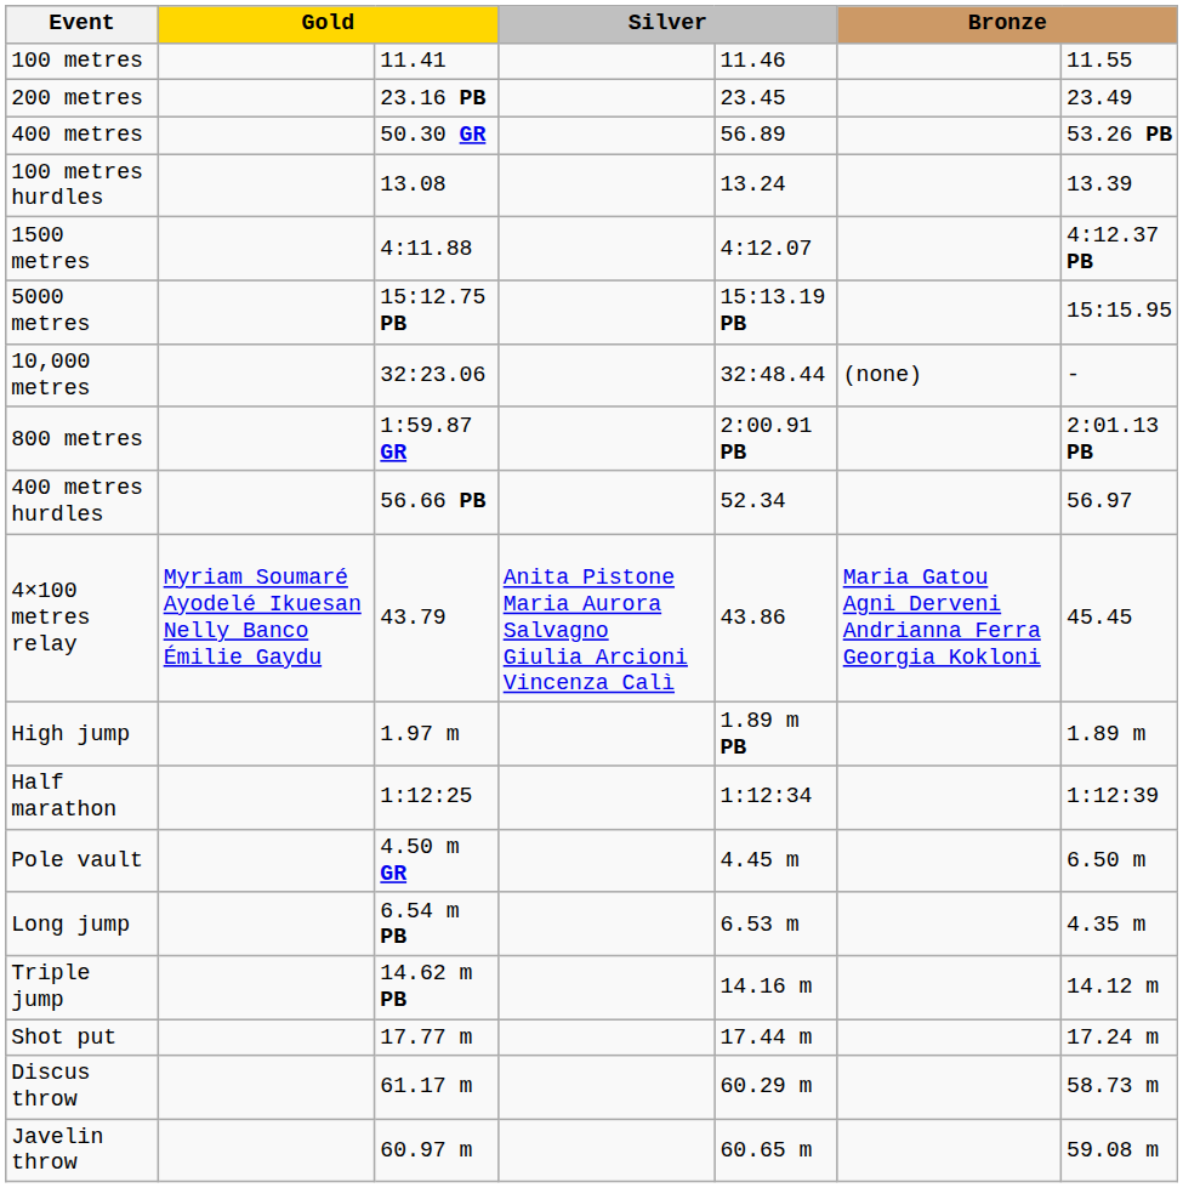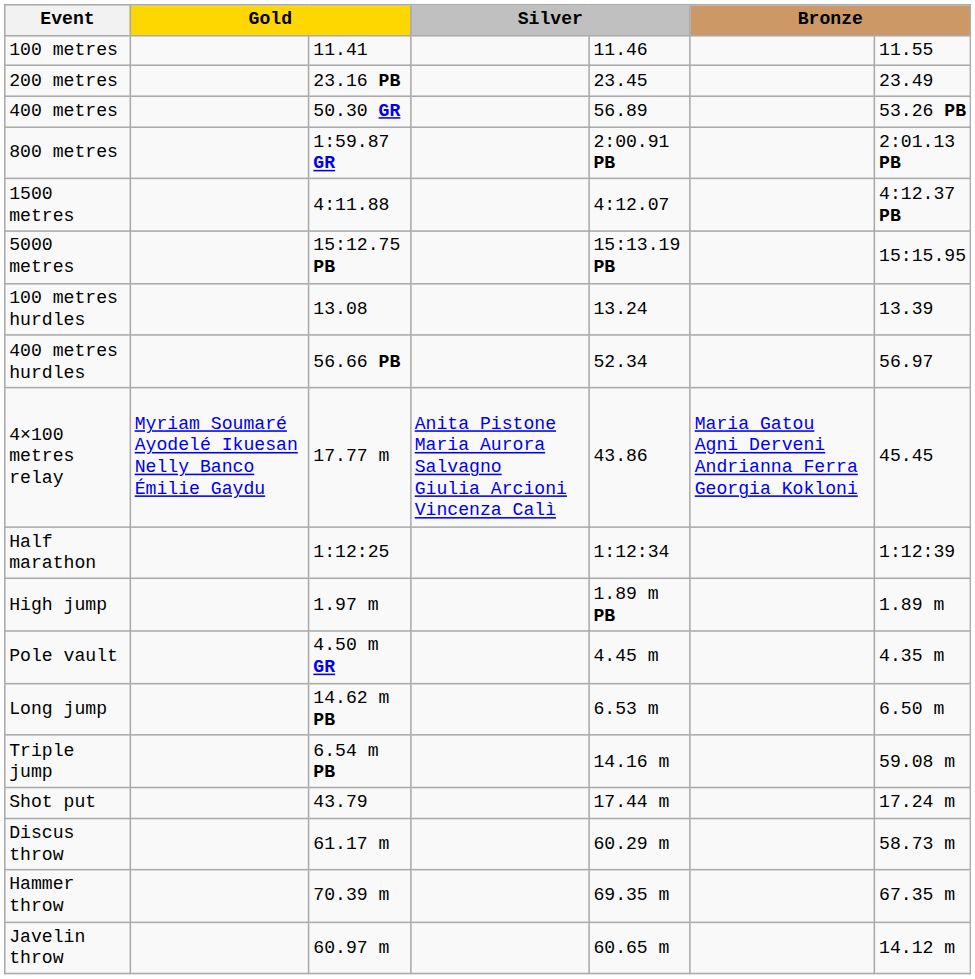 <table class="wikitable" style="text-align:left; font-size:90%; width: 100%;"  border="1">
 <tr>
 <th width=13%>Event</th>
 <th colspan=2 width=29% style="background-color:gold">Gold</th>
 <th colspan=2 width=29% style="background-color:silver">Silver</th>
 <th colspan=2 width=29% style="background-color:#cc9966">Bronze</th>
 </tr>
 <tr>
 <td>100 metres</td>
 <td></td>
 <td>11.41</td>
 <td></td>
 <td>11.46</td>
 <td><br></td>
 <td>11.55</td>
 </tr>
 <tr>
 <td>200 metres</td>
 <td></td>
 <td>23.16 <strong>PB</strong></td>
 <td></td>
 <td>23.45</td>
 <td></td>
 <td>23.49</td>
 </tr>
 <tr>
 <td>400 metres</td>
 <td></td>
 <td>50.30 <strong><a href='#'>GR</a></strong></td>
 <td></td>
 <td>56.89</td>
 <td></td>
 <td>53.26 <strong>PB</strong></td>
 </tr>
 <tr>
-<td>100 metres hurdles</td>
+<td>800 metres</td>
 <td></td>
-<td>13.08</td>
+<td>1:59.87 <strong><a href='#'>GR</a></strong></td>
 <td></td>
-<td>13.24</td>
+<td>2:00.91 <strong>PB</strong></td>
 <td></td>
-<td>13.39</td>
+<td>2:01.13 <strong>PB</strong></td>
 </tr>
 <tr>
 <td>1500 metres</td>
 <td></td>
 <td>4:11.88</td>
 <td></td>
 <td>4:12.07</td>
 <td></td>
 <td>4:12.37 <strong>PB</strong></td>
 </tr>
 <tr>
 <td>5000 metres</td>
 <td></td>
 <td>15:12.75 <strong>PB</strong></td>
 <td></td>
 <td>15:13.19 <strong>PB</strong></td>
 <td></td>
 <td>15:15.95</td>
 </tr>
 <tr>
-<td>10,000 metres</td>
+<td>100 metres hurdles</td>
 <td></td>
-<td>32:23.06</td>
+<td>13.08</td>
 <td></td>
-<td>32:48.44</td>
-<td {{flagathlete>(none)</td>
-<td>-</td>
-</tr>
-<tr>
-<td>800 metres</td>
+<td>13.24</td>
 <td></td>
-<td>1:59.87 <strong><a href='#'>GR</a></strong></td>
-<td></td>
-<td>2:00.91 <strong>PB</strong></td>
-<td></td>
-<td>2:01.13 <strong>PB</strong></td>
+<td>13.39</td>
 </tr>
 <tr>
 <td>400 metres hurdles</td>
 <td></td>
 <td>56.66 <strong>PB</strong></td>
 <td></td>
 <td>52.34</td>
 <td></td>
 <td>56.97</td>
 </tr>
 <tr>
 <td>4×100 metres relay</td>
 <td style="width:12em" valign=top><br><a href='#'>Myriam Soumaré</a><br><a href='#'>Ayodelé Ikuesan</a><br><a href='#'>Nelly Banco</a><br><a href='#'>Émilie Gaydu</a></td>
-<td>43.79</td>
+<td>17.77 m</td>
 <td style="width:12em" valign=top><br><a href='#'>Anita Pistone</a><br><a href='#'>Maria Aurora Salvagno</a><br><a href='#'>Giulia Arcioni</a><br><a href='#'>Vincenza Calì</a></td>
 <td>43.86</td>
 <td style="width:12em" valign=top><br><a href='#'>Maria Gatou</a><br><a href='#'>Agni Derveni</a><br><a href='#'>Andrianna Ferra</a><br><a href='#'>Georgia Kokloni</a></td>
 <td>45.45</td>
+</tr>
+<tr>
+<td>Half marathon</td>
+<td></td>
+<td>1:12:25</td>
+<td></td>
+<td>1:12:34</td>
+<td></td>
+<td>1:12:39</td>
 </tr>
 <tr>
 <td>High jump</td>
 <td></td>
 <td>1.97 m</td>
 <td></td>
 <td>1.89 m <strong>PB</strong></td>
 <td></td>
 <td>1.89 m</td>
 </tr>
 <tr>
-<td>Half marathon</td>
-<td></td>
-<td>1:12:25</td>
-<td></td>
-<td>1:12:34</td>
-<td></td>
-<td>1:12:39</td>
-</tr>
-<tr>
 <td>Pole vault</td>
 <td></td>
 <td>4.50 m <strong><a href='#'>GR</a></strong></td>
 <td></td>
 <td>4.45 m</td>
 <td></td>
-<td>6.50 m</td>
+<td>4.35 m</td>
 </tr>
 <tr>
 <td>Long jump</td>
 <td></td>
-<td>6.54 m <strong>PB</strong></td>
+<td>14.62 m <strong>PB</strong></td>
 <td></td>
 <td>6.53 m</td>
 <td></td>
-<td>4.35 m</td>
+<td>6.50 m</td>
 </tr>
 <tr>
 <td>Triple jump </td>
 <td></td>
-<td>14.62 m <strong>PB</strong></td>
+<td>6.54 m <strong>PB</strong></td>
 <td></td>
 <td>14.16 m</td>
 <td></td>
-<td>14.12 m</td>
+<td>59.08 m</td>
 </tr>
 <tr>
 <td>Shot put</td>
 <td></td>
-<td>17.77 m</td>
+<td>43.79</td>
 <td></td>
 <td>17.44 m</td>
 <td></td>
 <td>17.24 m</td>
 </tr>
 <tr>
 <td>Discus throw</td>
 <td></td>
 <td>61.17 m</td>
 <td></td>
 <td>60.29 m</td>
 <td></td>
 <td>58.73 m</td>
 </tr>
 <tr>
+<td>Hammer throw</td>
+<td></td>
+<td>70.39 m</td>
+<td></td>
+<td>69.35 m</td>
+<td></td>
+<td>67.35 m</td>
+</tr>
+<tr>
 <td>Javelin throw</td>
 <td></td>
 <td>60.97 m</td>
 <td></td>
 <td>60.65 m</td>
 <td></td>
-<td>59.08 m</td>
+<td>14.12 m</td>
 </tr>
 </table>
